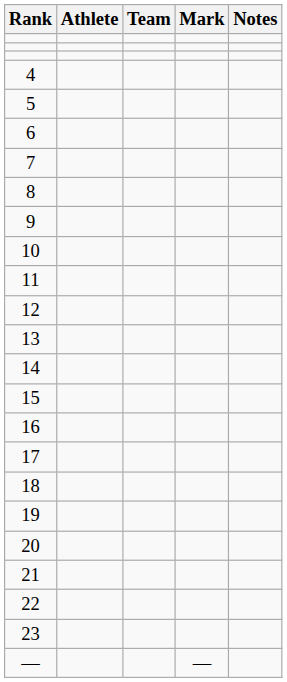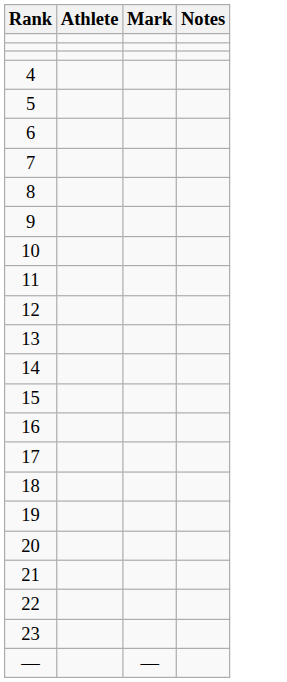 <table class="wikitable sortable" style="text-align:center">
 <tr>
 <th>Rank</th>
 <th>Athlete</th>
-<th>Team</th>
 <th>Mark</th>
 <th>Notes</th>
 </tr>
 <tr>
 <td></td>
 <td align=left></td>
-<td></td>
 <td><strong></strong></td>
 <td></td>
 </tr>
 <tr>
 <td></td>
 <td align=left></td>
-<td></td>
 <td><strong></strong></td>
 <td></td>
 </tr>
 <tr>
 <td></td>
 <td align=left></td>
-<td></td>
 <td><strong></strong></td>
 <td></td>
 </tr>
 <tr>
 <td>4</td>
 <td align=left></td>
-<td></td>
 <td><strong></strong></td>
 <td></td>
 </tr>
 <tr>
 <td>5</td>
 <td align=left></td>
-<td></td>
 <td><strong></strong></td>
 <td></td>
 </tr>
 <tr>
 <td>6</td>
 <td align=left></td>
-<td></td>
 <td><strong></strong></td>
 <td></td>
 </tr>
 <tr>
 <td>7</td>
 <td align=left></td>
-<td></td>
 <td><strong></strong></td>
 <td></td>
 </tr>
 <tr>
 <td>8</td>
 <td align=left></td>
-<td></td>
 <td><strong></strong></td>
 <td></td>
 </tr>
 <tr>
 <td>9</td>
 <td align=left></td>
-<td></td>
 <td><strong></strong></td>
 <td></td>
 </tr>
 <tr>
 <td>10</td>
 <td align=left></td>
-<td></td>
 <td><strong></strong></td>
 <td></td>
 </tr>
 <tr>
 <td>11</td>
 <td align=left></td>
-<td></td>
 <td><strong></strong></td>
 <td></td>
 </tr>
 <tr>
 <td>12</td>
 <td align=left></td>
-<td></td>
 <td><strong></strong></td>
 <td></td>
 </tr>
 <tr>
 <td>13</td>
 <td align=left></td>
-<td></td>
 <td><strong></strong></td>
 <td></td>
 </tr>
 <tr>
 <td>14</td>
 <td align=left></td>
-<td></td>
 <td><strong></strong></td>
 <td></td>
 </tr>
 <tr>
 <td>15</td>
 <td align=left></td>
-<td></td>
 <td><strong></strong></td>
 <td></td>
 </tr>
 <tr>
 <td>16</td>
 <td align=left></td>
-<td></td>
 <td><strong></strong></td>
 <td></td>
 </tr>
 <tr>
 <td>17</td>
 <td align=left></td>
-<td></td>
 <td><strong></strong></td>
 <td></td>
 </tr>
 <tr>
 <td>18</td>
 <td align=left></td>
-<td></td>
 <td><strong></strong></td>
 <td></td>
 </tr>
 <tr>
 <td>19</td>
 <td align=left></td>
-<td></td>
 <td><strong></strong></td>
 <td></td>
 </tr>
 <tr>
 <td>20</td>
 <td align=left></td>
-<td></td>
 <td><strong></strong></td>
 <td></td>
 </tr>
 <tr>
 <td>21</td>
 <td align=left></td>
-<td></td>
 <td><strong></strong></td>
 <td></td>
 </tr>
 <tr>
 <td>22</td>
 <td align=left></td>
-<td></td>
 <td><strong></strong></td>
 <td></td>
 </tr>
 <tr>
 <td>23</td>
 <td align=left></td>
-<td></td>
 <td><strong></strong></td>
 <td></td>
 </tr>
 <tr>
 <td data-sort-value=24>—</td>
 <td align=left></td>
-<td></td>
 <td>—</td>
 <td></td>
 </tr>
 </table>
